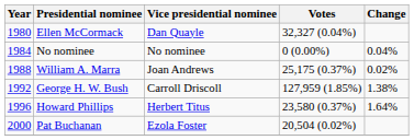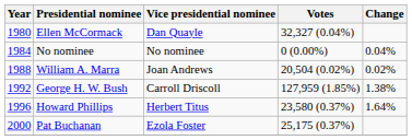 <table class="wikitable">
 <tr>
 <th>Year</th>
 <th>Presidential nominee</th>
 <th>Vice presidential nominee</th>
 <th>Votes</th>
 <th>Change</th>
 </tr>
 <tr>
 <td><a href='#'>1980</a></td>
 <td><a href='#'>Ellen McCormack</a></td>
 <td><a href='#'>Dan Quayle</a></td>
 <td>32,327 (0.04%)</td>
 <td></td>
 </tr>
 <tr>
 <td><a href='#'>1984</a></td>
 <td>No nominee</td>
 <td>No nominee</td>
 <td>0 (0.00%)</td>
 <td> 0.04%</td>
 </tr>
 <tr>
 <td><a href='#'>1988</a></td>
 <td><a href='#'>William A. Marra</a></td>
 <td>Joan Andrews</td>
-<td>25,175 (0.37%)</td>
+<td>20,504 (0.02%)</td>
 <td> 0.02%</td>
 </tr>
 <tr>
 <td><a href='#'>1992</a></td>
 <td><a href='#'>George H. W. Bush</a></td>
 <td>Carroll Driscoll</td>
 <td>127,959 (1.85%)</td>
 <td> 1.38%</td>
 </tr>
 <tr>
 <td><a href='#'>1996</a></td>
 <td><a href='#'>Howard Phillips</a></td>
 <td><a href='#'>Herbert Titus</a></td>
 <td>23,580 (0.37%)</td>
 <td> 1.64%</td>
 </tr>
 <tr>
 <td><a href='#'>2000</a></td>
 <td><a href='#'>Pat Buchanan</a></td>
 <td><a href='#'>Ezola Foster</a></td>
-<td>20,504 (0.02%)</td>
+<td>25,175 (0.37%)</td>
 <td></td>
 </tr>
 <tr>
 </tr>
 </table>
